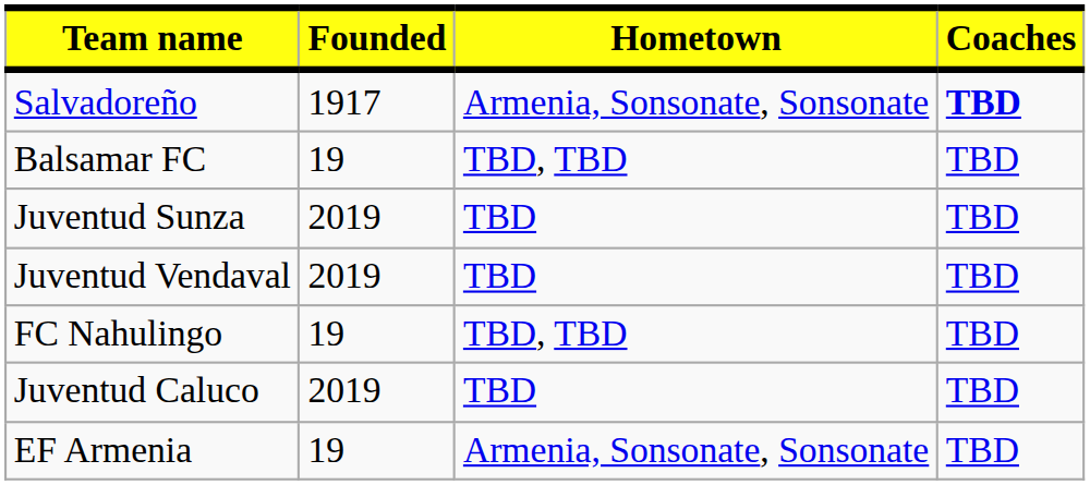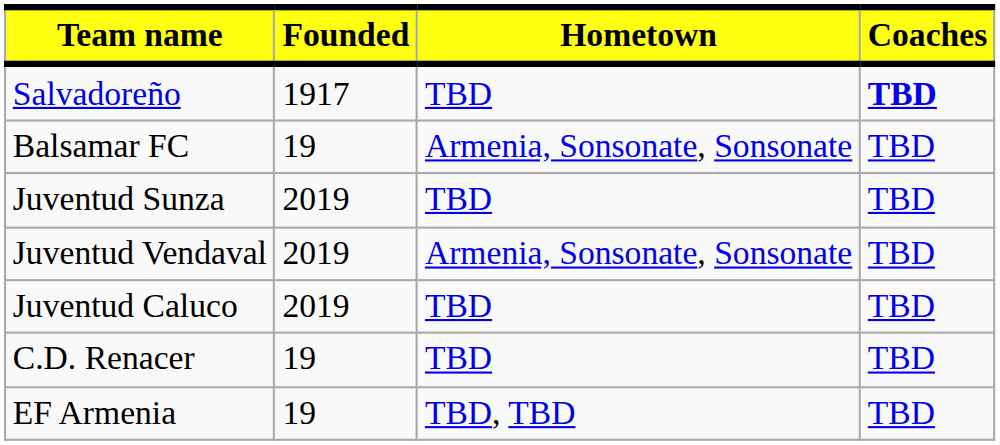 <table class="wikitable">
 <tr>
 <th style="background:#FFFF10; color:black; border-top:black 3px solid; border-bottom:black 3px solid;">Team name</th>
 <th style="background:#FFFF10; color:black; border-top:black 3px solid; border-bottom:black 3px solid;">Founded</th>
 <th style="background:#FFFF10; color:black; border-top:black 3px solid; border-bottom:black 3px solid;">Hometown</th>
 <th style="background:#FFFF10; color:black; border-top:black 3px solid; border-bottom:black 3px solid;">Coaches</th>
 </tr>
 <tr>
 <td><a href='#'>Salvadoreño</a></td>
 <td>1917</td>
-<td> <a href='#'>Armenia, Sonsonate</a>, <a href='#'>Sonsonate</a></td>
+<td> <a href='#'>TBD</a></td>
 <td><strong> <a href='#'>TBD</a></strong></td>
 </tr>
 <tr>
 <td>Balsamar FC</td>
 <td>19</td>
-<td> <a href='#'>TBD</a>, <a href='#'>TBD</a></td>
+<td> <a href='#'>Armenia, Sonsonate</a>, <a href='#'>Sonsonate</a></td>
 <td> <a href='#'>TBD</a></td>
 </tr>
 <tr>
 <td>Juventud Sunza</td>
 <td>2019</td>
 <td> <a href='#'>TBD</a></td>
 <td> <a href='#'>TBD</a></td>
 </tr>
 <tr>
 <td>Juventud Vendaval</td>
 <td>2019</td>
-<td> <a href='#'>TBD</a></td>
-<td> <a href='#'>TBD</a></td>
-</tr>
-<tr>
-<td>FC Nahulingo</td>
-<td>19</td>
-<td> <a href='#'>TBD</a>, <a href='#'>TBD</a></td>
+<td> <a href='#'>Armenia, Sonsonate</a>, <a href='#'>Sonsonate</a></td>
 <td> <a href='#'>TBD</a></td>
 </tr>
 <tr>
 <td>Juventud Caluco</td>
 <td>2019</td>
 <td> <a href='#'>TBD</a></td>
 <td> <a href='#'>TBD</a></td>
 </tr>
 <tr>
+<td>C.D. Renacer</td>
+<td>19</td>
+<td> <a href='#'>TBD</a></td>
+<td> <a href='#'>TBD</a></td>
+</tr>
+<tr>
 <td>EF Armenia</td>
 <td>19</td>
-<td> <a href='#'>Armenia, Sonsonate</a>, <a href='#'>Sonsonate</a></td>
+<td> <a href='#'>TBD</a>, <a href='#'>TBD</a></td>
 <td> <a href='#'>TBD</a></td>
 </tr>
 </table>
